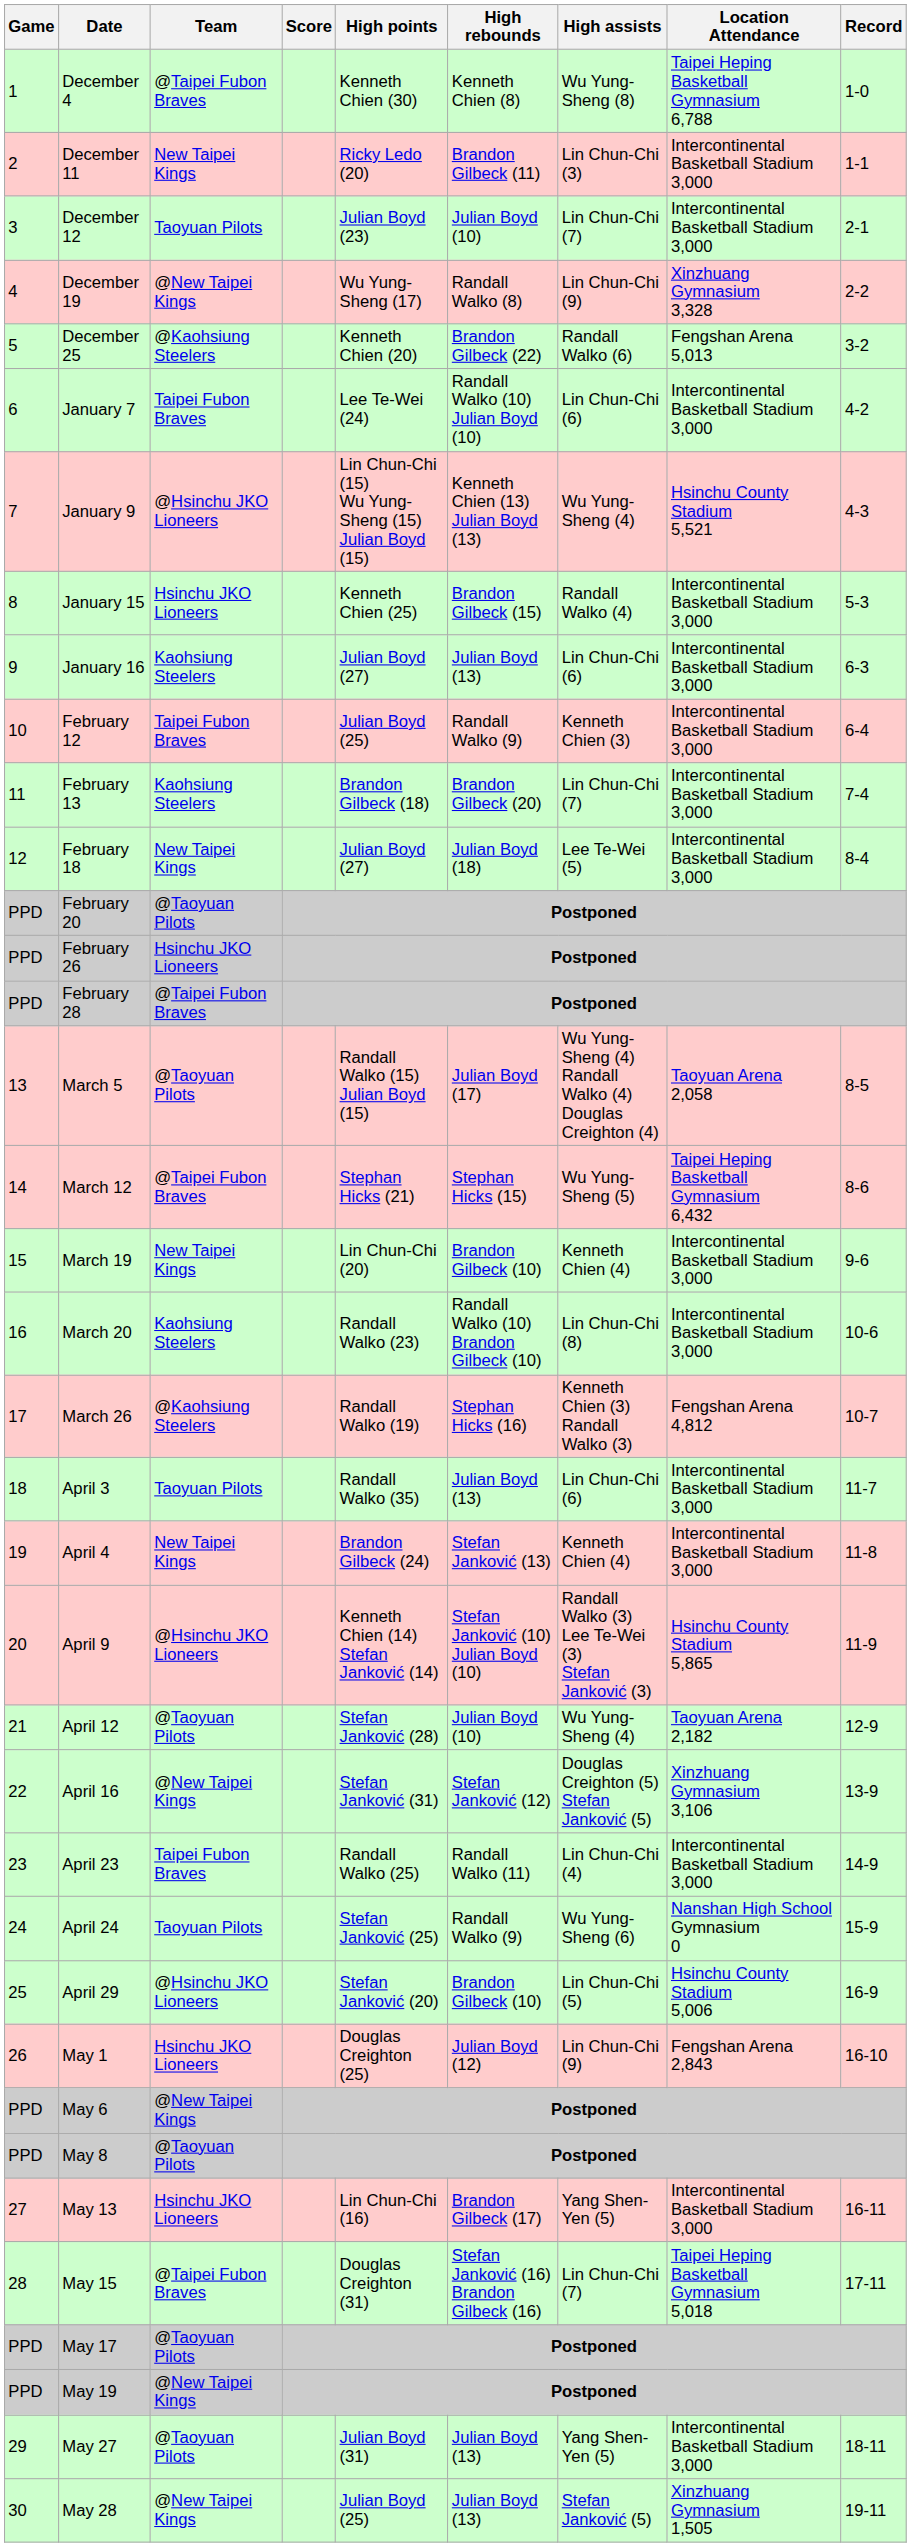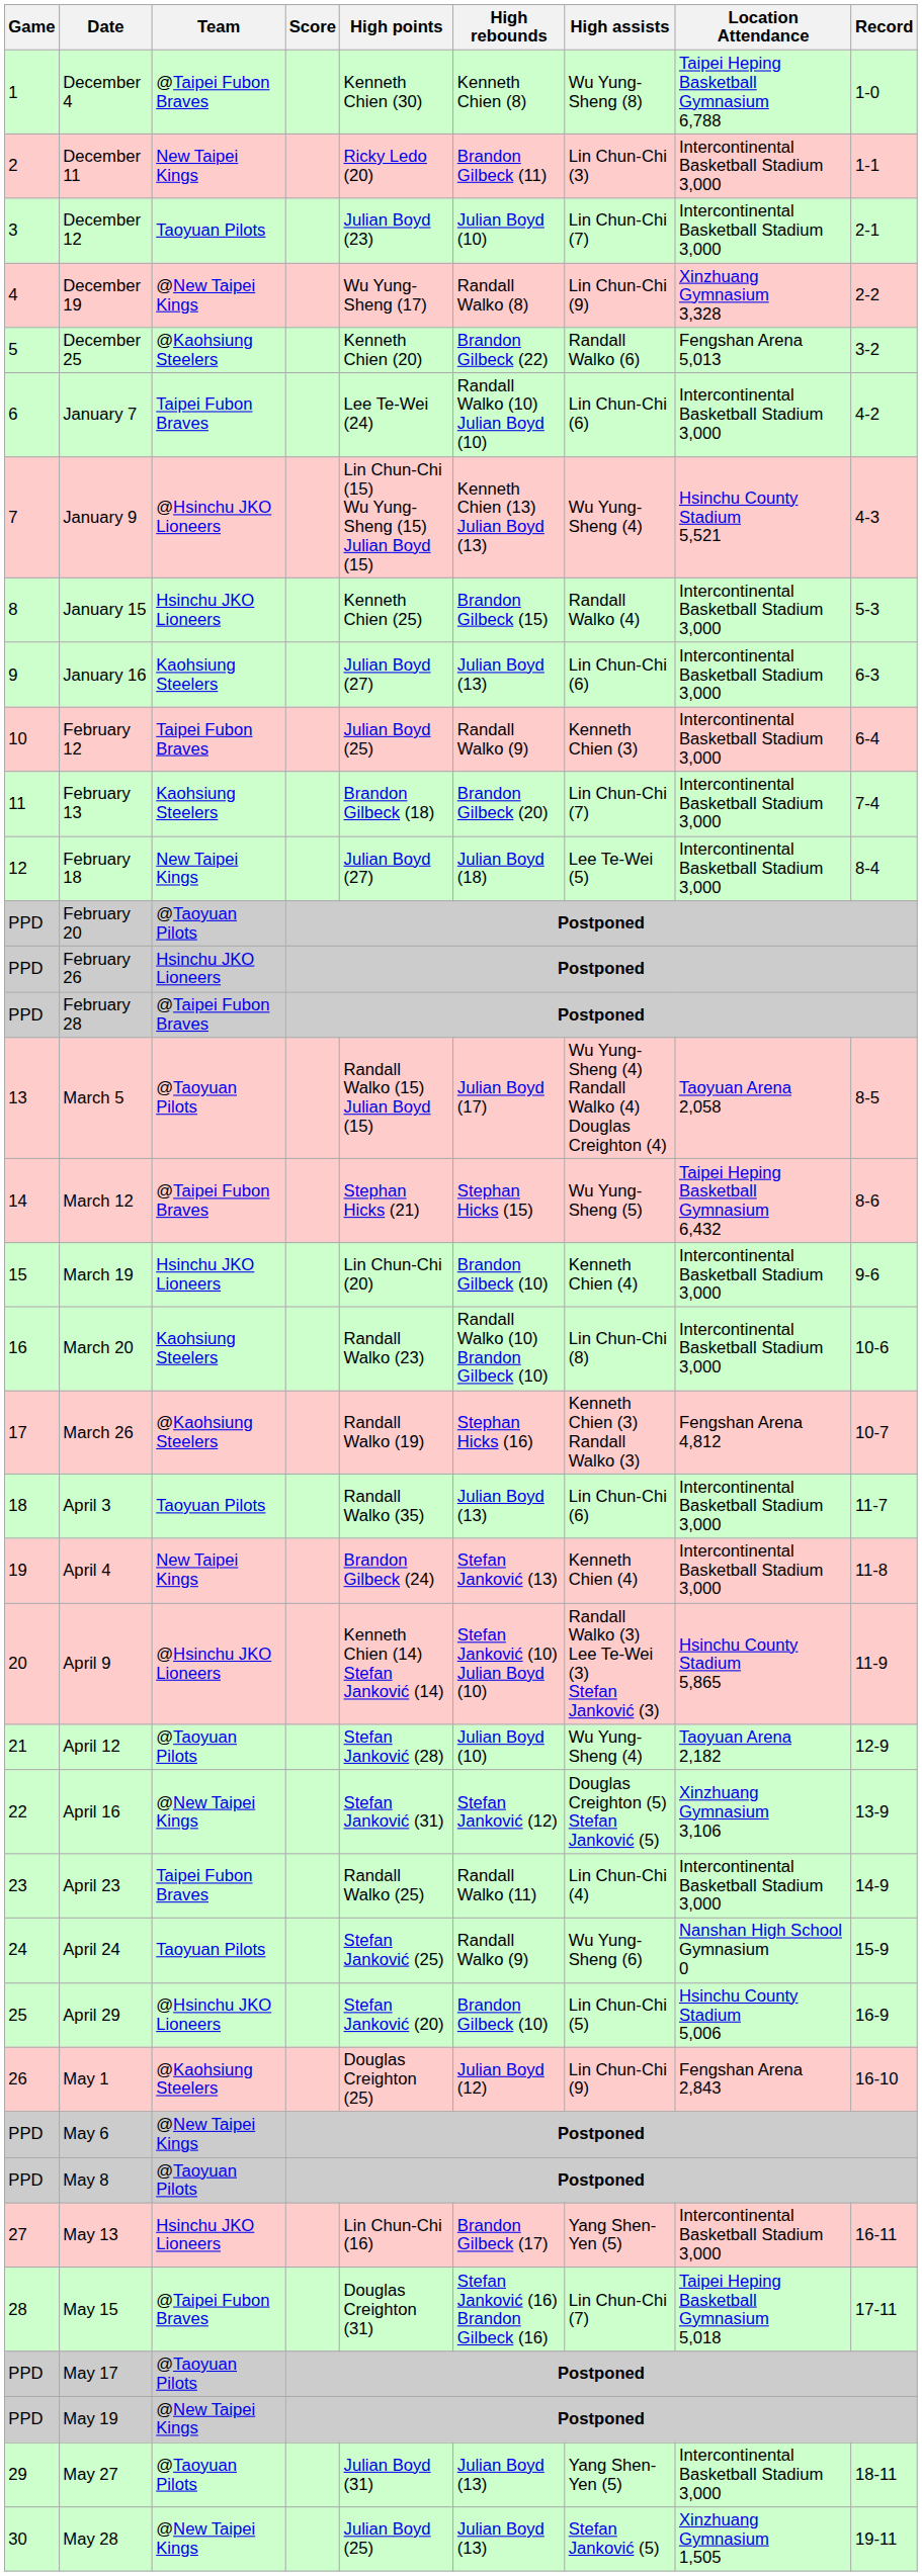 <table class="wikitable">
 <tr>
 <th>Game</th>
 <th>Date</th>
 <th>Team</th>
 <th>Score</th>
 <th>High points</th>
 <th>High rebounds</th>
 <th>High assists</th>
 <th>Location<br>Attendance</th>
 <th>Record</th>
 </tr>
 <tr style="background:#cfc">
 <td>1</td>
 <td>December 4</td>
 <td>@<a href='#'>Taipei Fubon Braves</a></td>
 <td></td>
 <td>Kenneth Chien (30)</td>
 <td>Kenneth Chien (8)</td>
 <td>Wu Yung-Sheng (8)</td>
 <td><a href='#'>Taipei Heping Basketball Gymnasium</a><br>6,788</td>
 <td>1-0</td>
 </tr>
 <tr style="background:#fcc">
 <td>2</td>
 <td>December 11</td>
 <td><a href='#'>New Taipei Kings</a></td>
 <td></td>
 <td><a href='#'>Ricky Ledo</a> (20)</td>
 <td><a href='#'>Brandon Gilbeck</a> (11)</td>
 <td>Lin Chun-Chi (3)</td>
 <td>Intercontinental Basketball Stadium<br>3,000</td>
 <td>1-1</td>
 </tr>
 <tr style="background:#cfc">
 <td>3</td>
 <td>December 12</td>
 <td><a href='#'>Taoyuan Pilots</a></td>
 <td></td>
 <td><a href='#'>Julian Boyd</a> (23)</td>
 <td><a href='#'>Julian Boyd</a> (10)</td>
 <td>Lin Chun-Chi (7)</td>
 <td>Intercontinental Basketball Stadium<br>3,000</td>
 <td>2-1</td>
 </tr>
 <tr style="background:#fcc">
 <td>4</td>
 <td>December 19</td>
 <td>@<a href='#'>New Taipei Kings</a></td>
 <td></td>
 <td>Wu Yung-Sheng (17)</td>
 <td>Randall Walko (8)</td>
 <td>Lin Chun-Chi (9)</td>
 <td><a href='#'>Xinzhuang Gymnasium</a><br>3,328</td>
 <td>2-2</td>
 </tr>
 <tr style="background:#cfc">
 <td>5</td>
 <td>December 25</td>
 <td>@<a href='#'>Kaohsiung Steelers</a></td>
 <td></td>
 <td>Kenneth Chien (20)</td>
 <td><a href='#'>Brandon Gilbeck</a> (22)</td>
 <td>Randall Walko (6)</td>
 <td>Fengshan Arena<br>5,013</td>
 <td>3-2</td>
 </tr>
 <tr style="background:#cfc">
 <td>6</td>
 <td>January 7</td>
 <td><a href='#'>Taipei Fubon Braves</a></td>
 <td></td>
 <td>Lee Te-Wei (24)</td>
 <td>Randall Walko (10)<br><a href='#'>Julian Boyd</a> (10)</td>
 <td>Lin Chun-Chi (6)</td>
 <td>Intercontinental Basketball Stadium<br>3,000</td>
 <td>4-2</td>
 </tr>
 <tr style="background:#fcc">
 <td>7</td>
 <td>January 9</td>
 <td>@<a href='#'>Hsinchu JKO Lioneers</a></td>
 <td></td>
 <td>Lin Chun-Chi (15)<br>Wu Yung-Sheng (15)<br><a href='#'>Julian Boyd</a> (15)</td>
 <td>Kenneth Chien (13)<br><a href='#'>Julian Boyd</a> (13)</td>
 <td>Wu Yung-Sheng (4)</td>
 <td><a href='#'>Hsinchu County Stadium</a><br>5,521</td>
 <td>4-3</td>
 </tr>
 <tr style="background:#cfc">
 <td>8</td>
 <td>January 15</td>
 <td><a href='#'>Hsinchu JKO Lioneers</a></td>
 <td></td>
 <td>Kenneth Chien (25)</td>
 <td><a href='#'>Brandon Gilbeck</a> (15)</td>
 <td>Randall Walko (4)</td>
 <td>Intercontinental Basketball Stadium<br>3,000</td>
 <td>5-3</td>
 </tr>
 <tr style="background:#cfc">
 <td>9</td>
 <td>January 16</td>
 <td><a href='#'>Kaohsiung Steelers</a></td>
 <td></td>
 <td><a href='#'>Julian Boyd</a> (27)</td>
 <td><a href='#'>Julian Boyd</a> (13)</td>
 <td>Lin Chun-Chi (6)</td>
 <td>Intercontinental Basketball Stadium<br>3,000</td>
 <td>6-3</td>
 </tr>
 <tr style="background:#fcc">
 <td>10</td>
 <td>February 12</td>
 <td><a href='#'>Taipei Fubon Braves</a></td>
 <td></td>
 <td><a href='#'>Julian Boyd</a> (25)</td>
 <td>Randall Walko (9)</td>
 <td>Kenneth Chien (3)</td>
 <td>Intercontinental Basketball Stadium<br>3,000</td>
 <td>6-4</td>
 </tr>
 <tr style="background:#cfc">
 <td>11</td>
 <td>February 13</td>
 <td><a href='#'>Kaohsiung Steelers</a></td>
 <td></td>
 <td><a href='#'>Brandon Gilbeck</a> (18)</td>
 <td><a href='#'>Brandon Gilbeck</a> (20)</td>
 <td>Lin Chun-Chi (7)</td>
 <td>Intercontinental Basketball Stadium<br>3,000</td>
 <td>7-4</td>
 </tr>
 <tr style="background:#cfc">
 <td>12</td>
 <td>February 18</td>
 <td><a href='#'>New Taipei Kings</a></td>
 <td></td>
 <td><a href='#'>Julian Boyd</a> (27)</td>
 <td><a href='#'>Julian Boyd</a> (18)</td>
 <td>Lee Te-Wei (5)</td>
 <td>Intercontinental Basketball Stadium<br>3,000</td>
 <td>8-4</td>
 </tr>
 <tr style="background:#ccc">
 <td>PPD</td>
 <td>February 20</td>
 <td>@<a href='#'>Taoyuan Pilots</a></td>
 <td colspan = 6 style="text-align:center"><strong>Postponed</strong></td>
 </tr>
 <tr style="background:#ccc">
 <td>PPD</td>
 <td>February 26</td>
 <td><a href='#'>Hsinchu JKO Lioneers</a></td>
 <td colspan = 6 style="text-align:center"><strong>Postponed</strong></td>
 </tr>
 <tr style="background:#ccc">
 <td>PPD</td>
 <td>February 28</td>
 <td>@<a href='#'>Taipei Fubon Braves</a></td>
 <td colspan = 6 style="text-align:center"><strong>Postponed</strong></td>
 </tr>
 <tr style="background:#fcc">
 <td>13</td>
 <td>March 5</td>
 <td>@<a href='#'>Taoyuan Pilots</a></td>
 <td></td>
 <td>Randall Walko (15)<br><a href='#'>Julian Boyd</a> (15)</td>
 <td><a href='#'>Julian Boyd</a> (17)</td>
 <td>Wu Yung-Sheng (4)<br>Randall Walko (4)<br>Douglas Creighton (4)</td>
 <td><a href='#'>Taoyuan Arena</a><br>2,058</td>
 <td>8-5</td>
 </tr>
 <tr style="background:#fcc">
 <td>14</td>
 <td>March 12</td>
 <td>@<a href='#'>Taipei Fubon Braves</a></td>
 <td></td>
 <td><a href='#'>Stephan Hicks</a> (21)</td>
 <td><a href='#'>Stephan Hicks</a> (15)</td>
 <td>Wu Yung-Sheng (5)</td>
 <td><a href='#'>Taipei Heping Basketball Gymnasium</a><br>6,432</td>
 <td>8-6</td>
 </tr>
 <tr style="background:#cfc">
 <td>15</td>
 <td>March 19</td>
-<td><a href='#'>New Taipei Kings</a></td>
+<td><a href='#'>Hsinchu JKO Lioneers</a></td>
 <td></td>
 <td>Lin Chun-Chi (20)</td>
 <td><a href='#'>Brandon Gilbeck</a> (10)</td>
 <td>Kenneth Chien (4)</td>
 <td>Intercontinental Basketball Stadium<br>3,000</td>
 <td>9-6</td>
 </tr>
 <tr style="background:#cfc">
 <td>16</td>
 <td>March 20</td>
 <td><a href='#'>Kaohsiung Steelers</a></td>
 <td></td>
 <td>Randall Walko (23)</td>
 <td>Randall Walko (10)<br><a href='#'>Brandon Gilbeck</a> (10)</td>
 <td>Lin Chun-Chi (8)</td>
 <td>Intercontinental Basketball Stadium<br>3,000</td>
 <td>10-6</td>
 </tr>
 <tr style="background:#fcc">
 <td>17</td>
 <td>March 26</td>
 <td>@<a href='#'>Kaohsiung Steelers</a></td>
 <td></td>
 <td>Randall Walko (19)</td>
 <td><a href='#'>Stephan Hicks</a> (16)</td>
 <td>Kenneth Chien (3)<br>Randall Walko (3)</td>
 <td>Fengshan Arena<br>4,812</td>
 <td>10-7</td>
 </tr>
 <tr style="background:#cfc">
 <td>18</td>
 <td>April 3</td>
 <td><a href='#'>Taoyuan Pilots</a></td>
 <td></td>
 <td>Randall Walko (35)</td>
 <td><a href='#'>Julian Boyd</a> (13)</td>
 <td>Lin Chun-Chi (6)</td>
 <td>Intercontinental Basketball Stadium<br>3,000</td>
 <td>11-7</td>
 </tr>
 <tr style="background:#fcc">
 <td>19</td>
 <td>April 4</td>
 <td><a href='#'>New Taipei Kings</a></td>
 <td></td>
 <td><a href='#'>Brandon Gilbeck</a> (24)</td>
 <td><a href='#'>Stefan Janković</a> (13)</td>
 <td>Kenneth Chien (4)</td>
 <td>Intercontinental Basketball Stadium<br>3,000</td>
 <td>11-8</td>
 </tr>
 <tr style="background:#fcc">
 <td>20</td>
 <td>April 9</td>
 <td>@<a href='#'>Hsinchu JKO Lioneers</a></td>
 <td></td>
 <td>Kenneth Chien (14)<br><a href='#'>Stefan Janković</a> (14)</td>
 <td><a href='#'>Stefan Janković</a> (10)<br><a href='#'>Julian Boyd</a> (10)</td>
 <td>Randall Walko (3)<br>Lee Te-Wei (3)<br><a href='#'>Stefan Janković</a> (3)</td>
 <td><a href='#'>Hsinchu County Stadium</a><br>5,865</td>
 <td>11-9</td>
 </tr>
 <tr style="background:#cfc">
 <td>21</td>
 <td>April 12</td>
 <td>@<a href='#'>Taoyuan Pilots</a></td>
 <td></td>
 <td><a href='#'>Stefan Janković</a> (28)</td>
 <td><a href='#'>Julian Boyd</a> (10)</td>
 <td>Wu Yung-Sheng (4)</td>
 <td><a href='#'>Taoyuan Arena</a><br>2,182</td>
 <td>12-9</td>
 </tr>
 <tr style="background:#cfc">
 <td>22</td>
 <td>April 16</td>
 <td>@<a href='#'>New Taipei Kings</a></td>
 <td></td>
 <td><a href='#'>Stefan Janković</a> (31)</td>
 <td><a href='#'>Stefan Janković</a> (12)</td>
 <td>Douglas Creighton (5)<br><a href='#'>Stefan Janković</a> (5)</td>
 <td><a href='#'>Xinzhuang Gymnasium</a><br>3,106</td>
 <td>13-9</td>
 </tr>
 <tr style="background:#cfc">
 <td>23</td>
 <td>April 23</td>
 <td><a href='#'>Taipei Fubon Braves</a></td>
 <td></td>
 <td>Randall Walko (25)</td>
 <td>Randall Walko (11)</td>
 <td>Lin Chun-Chi (4)</td>
 <td>Intercontinental Basketball Stadium<br>3,000</td>
 <td>14-9</td>
 </tr>
 <tr style="background:#cfc">
 <td>24</td>
 <td>April 24</td>
 <td><a href='#'>Taoyuan Pilots</a></td>
 <td></td>
 <td><a href='#'>Stefan Janković</a> (25)</td>
 <td>Randall Walko (9)</td>
 <td>Wu Yung-Sheng (6)</td>
 <td><a href='#'>Nanshan High School</a> Gymnasium<br>0</td>
 <td>15-9</td>
 </tr>
 <tr style="background:#cfc">
 <td>25</td>
 <td>April 29</td>
 <td>@<a href='#'>Hsinchu JKO Lioneers</a></td>
 <td></td>
 <td><a href='#'>Stefan Janković</a> (20)</td>
 <td><a href='#'>Brandon Gilbeck</a> (10)</td>
 <td>Lin Chun-Chi (5)</td>
 <td><a href='#'>Hsinchu County Stadium</a><br>5,006</td>
 <td>16-9</td>
 </tr>
 <tr style="background:#fcc">
 <td>26</td>
 <td>May 1</td>
-<td><a href='#'>Hsinchu JKO Lioneers</a></td>
+<td>@<a href='#'>Kaohsiung Steelers</a></td>
 <td></td>
 <td>Douglas Creighton (25)</td>
 <td><a href='#'>Julian Boyd</a> (12)</td>
 <td>Lin Chun-Chi (9)</td>
 <td>Fengshan Arena<br>2,843</td>
 <td>16-10</td>
 </tr>
 <tr style="background:#ccc">
 <td>PPD</td>
 <td>May 6</td>
 <td>@<a href='#'>New Taipei Kings</a></td>
 <td colspan = 6 style="text-align:center"><strong>Postponed</strong></td>
 </tr>
 <tr style="background:#ccc">
 <td>PPD</td>
 <td>May 8</td>
 <td>@<a href='#'>Taoyuan Pilots</a></td>
 <td colspan = 6 style="text-align:center"><strong>Postponed</strong></td>
 </tr>
 <tr style="background:#fcc">
 <td>27</td>
 <td>May 13</td>
 <td><a href='#'>Hsinchu JKO Lioneers</a></td>
 <td></td>
 <td>Lin Chun-Chi (16)</td>
 <td><a href='#'>Brandon Gilbeck</a> (17)</td>
 <td>Yang Shen-Yen (5)</td>
 <td>Intercontinental Basketball Stadium<br>3,000</td>
 <td>16-11</td>
 </tr>
 <tr style="background:#cfc">
 <td>28</td>
 <td>May 15</td>
 <td>@<a href='#'>Taipei Fubon Braves</a></td>
 <td></td>
 <td>Douglas Creighton (31)</td>
 <td><a href='#'>Stefan Janković</a> (16)<br><a href='#'>Brandon Gilbeck</a> (16)</td>
 <td>Lin Chun-Chi (7)</td>
 <td><a href='#'>Taipei Heping Basketball Gymnasium</a><br>5,018</td>
 <td>17-11</td>
 </tr>
 <tr style="background:#ccc">
 <td>PPD</td>
 <td>May 17</td>
 <td>@<a href='#'>Taoyuan Pilots</a></td>
 <td colspan = 6 style="text-align:center"><strong>Postponed</strong></td>
 </tr>
 <tr style="background:#ccc">
 <td>PPD</td>
 <td>May 19</td>
 <td>@<a href='#'>New Taipei Kings</a></td>
 <td colspan = 6 style="text-align:center"><strong>Postponed</strong></td>
 </tr>
 <tr style="background:#cfc">
 <td>29</td>
 <td>May 27</td>
 <td>@<a href='#'>Taoyuan Pilots</a></td>
 <td></td>
 <td><a href='#'>Julian Boyd</a> (31)</td>
 <td><a href='#'>Julian Boyd</a> (13)</td>
 <td>Yang Shen-Yen (5)</td>
 <td>Intercontinental Basketball Stadium<br>3,000</td>
 <td>18-11</td>
 </tr>
 <tr style="background:#cfc">
 <td>30</td>
 <td>May 28</td>
 <td>@<a href='#'>New Taipei Kings</a></td>
 <td></td>
 <td><a href='#'>Julian Boyd</a> (25)</td>
 <td><a href='#'>Julian Boyd</a> (13)</td>
 <td><a href='#'>Stefan Janković</a> (5)</td>
 <td><a href='#'>Xinzhuang Gymnasium</a><br>1,505</td>
 <td>19-11</td>
 </tr>
 </table>
